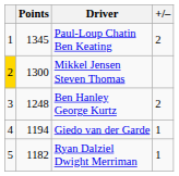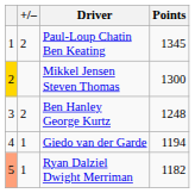 <table class="wikitable" style="font-size: 95%;">
 <tr>
 <th scope="col"></th>
+<th scope="col">+/–</th>
+<th scope="col">Driver</th>
 <th scope="col">Points</th>
-<th scope="col">Driver</th>
-<th scope="col">+/–</th>
 </tr>
 <tr>
 <td align=center>1</td>
+<td align="left"> 2</td>
+<td> <a href='#'>Paul-Loup Chatin</a><br> <a href='#'>Ben Keating</a></td>
 <td align=right>1345</td>
-<td> <a href='#'>Paul-Loup Chatin</a><br> <a href='#'>Ben Keating</a></td>
-<td align="left"> 2</td>
 </tr>
 <tr>
 <td align=center style="background: gold;">2</td>
+<td align="left"></td>
+<td> <a href='#'>Mikkel Jensen</a><br> <a href='#'>Steven Thomas</a></td>
 <td align=right>1300</td>
-<td> <a href='#'>Mikkel Jensen</a><br> <a href='#'>Steven Thomas</a></td>
-<td align="left"></td>
 </tr>
 <tr>
 <td align=center>3</td>
+<td align="left"> 2</td>
+<td> <a href='#'>Ben Hanley</a><br> <a href='#'>George Kurtz</a></td>
 <td align=right>1248</td>
-<td> <a href='#'>Ben Hanley</a><br> <a href='#'>George Kurtz</a></td>
-<td align="left"> 2</td>
 </tr>
 <tr>
 <td align=center>4</td>
+<td align="left"> 1</td>
+<td> <a href='#'>Giedo van der Garde</a></td>
 <td align=right>1194</td>
-<td> <a href='#'>Giedo van der Garde</a></td>
-<td align="left"> 1</td>
 </tr>
 <tr>
-<td align=center>5</td>
+<td align=center style="background: lightsalmon;">5</td>
+<td align="left"> 1</td>
+<td> <a href='#'>Ryan Dalziel</a><br> <a href='#'>Dwight Merriman</a></td>
 <td align=right>1182</td>
-<td> <a href='#'>Ryan Dalziel</a><br> <a href='#'>Dwight Merriman</a></td>
-<td align="left"> 1</td>
 </tr>
 </table>
